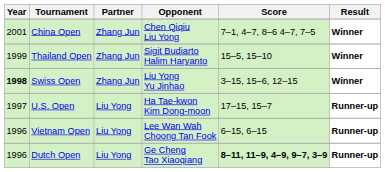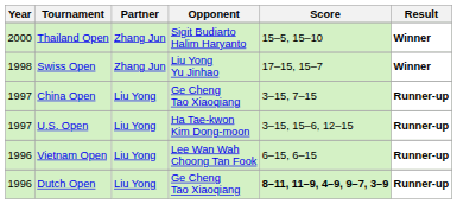 <table class="sortable wikitable" style="font-size: 90%;">
 <tr>
 <th>Year</th>
 <th>Tournament</th>
 <th>Partner</th>
 <th>Opponent</th>
 <th>Score</th>
 <th>Result</th>
 </tr>
 <tr>
 </tr>
-<tr style="background:#D4F1C5">
-<td align="center">2001</td>
-<td align="left"><a href='#'>China Open</a></td>
-<td align="left"> <a href='#'>Zhang Jun</a></td>
-<td align="left"> <a href='#'>Chen Qiqiu</a> <br>  <a href='#'>Liu Yong</a></td>
-<td align="left">7–1, 4–7, 8–6 4–7, 7–5</td>
-<td style="text-align:left; background:white"> <strong>Winner</strong></td>
-</tr>
 <tr>
 </tr>
 <tr style="background:#D4F1C5">
-<td align="center">1999</td>
+<td align="center">2000</td>
 <td align="left"><a href='#'>Thailand Open</a></td>
 <td align="left"> <a href='#'>Zhang Jun</a></td>
 <td align="left"> <a href='#'>Sigit Budiarto</a> <br>  <a href='#'>Halim Haryanto</a></td>
 <td align="left">15–5, 15–10</td>
 <td style="text-align:left; background:white"> <strong>Winner</strong></td>
 </tr>
 <tr>
 </tr>
 <tr style="background:#D4F1C5">
-<td align="center"><strong>1998</strong></td>
+<td align="center">1998</td>
 <td align="left"><a href='#'>Swiss Open</a></td>
 <td align="left"> <a href='#'>Zhang Jun</a></td>
 <td align="left"> <a href='#'>Liu Yong</a> <br>  <a href='#'>Yu Jinhao</a></td>
-<td align="left">3–15, 15–6, 12–15</td>
+<td align="left">17–15, 15–7</td>
 <td style="text-align:left; background:white"> <strong>Winner</strong></td>
 </tr>
 <tr>
+</tr>
+<tr style="background:#D4F1C5">
+<td align="center">1997</td>
+<td align="left"><a href='#'>China Open</a></td>
+<td align="left"> <a href='#'>Liu Yong</a></td>
+<td align="left"> <a href='#'>Ge Cheng</a> <br>  <a href='#'>Tao Xiaoqiang</a></td>
+<td align="left">3–15, 7–15</td>
+<td style="text-align:left; background:white"> <strong>Runner-up</strong></td>
 </tr>
 <tr>
 </tr>
 <tr style="background:#D4F1C5">
 <td align="center">1997</td>
 <td align="left"><a href='#'>U.S. Open</a></td>
 <td align="left"> <a href='#'>Liu Yong</a></td>
 <td align="left"> <a href='#'>Ha Tae-kwon</a> <br>  <a href='#'>Kim Dong-moon</a></td>
-<td align="left">17–15, 15–7</td>
+<td align="left">3–15, 15–6, 12–15</td>
 <td style="text-align:left; background:white"> <strong>Runner-up</strong></td>
 </tr>
 <tr>
 </tr>
 <tr style="background:#D4F1C5">
 <td align="center">1996</td>
 <td align="left"><a href='#'>Vietnam Open</a></td>
 <td align="left"> <a href='#'>Liu Yong</a></td>
 <td align="left"> <a href='#'>Lee Wan Wah</a> <br>  <a href='#'>Choong Tan Fook</a></td>
 <td align="left">6–15, 6–15</td>
 <td style="text-align:left; background:white"> <strong>Runner-up</strong></td>
 </tr>
 <tr>
 </tr>
 <tr style="background:#D4F1C5">
 <td align="center">1996</td>
 <td align="left"><a href='#'>Dutch Open</a></td>
 <td align="left"> <a href='#'>Liu Yong</a></td>
 <td align="left"> <a href='#'>Ge Cheng</a> <br>  <a href='#'>Tao Xiaoqiang</a></td>
 <td align="left"><strong>8–11, 11–9, 4–9, 9–7, 3–9</strong></td>
 <td style="text-align:left; background:white"> <strong>Runner-up</strong></td>
 </tr>
 </table>
